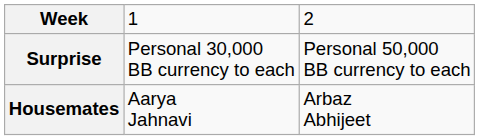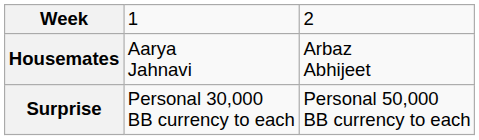 <table class="wikitable style=" text-align:center; font-size:85%; line-height:25px; width:auto;">
 <tr>
 <th>Week</th>
 <td>1</td>
 <td>2</td>
 </tr>
 <tr>
+<th>Housemates</th>
+<td>Aarya<br>Jahnavi</td>
+<td>Arbaz<br>Abhijeet</td>
+</tr>
+<tr>
 <th>Surprise</th>
 <td>Personal 30,000<br>BB currency to each</td>
 <td>Personal 50,000<br>BB currency to each</td>
 </tr>
-<tr>
-<th>Housemates</th>
-<td>Aarya<br>Jahnavi</td>
-<td>Arbaz<br>Abhijeet</td>
-</tr>
 </table>
